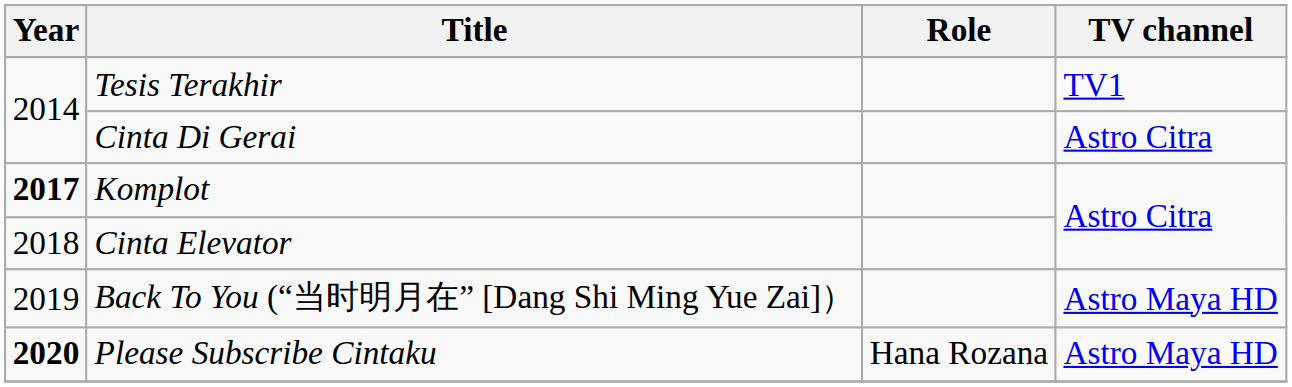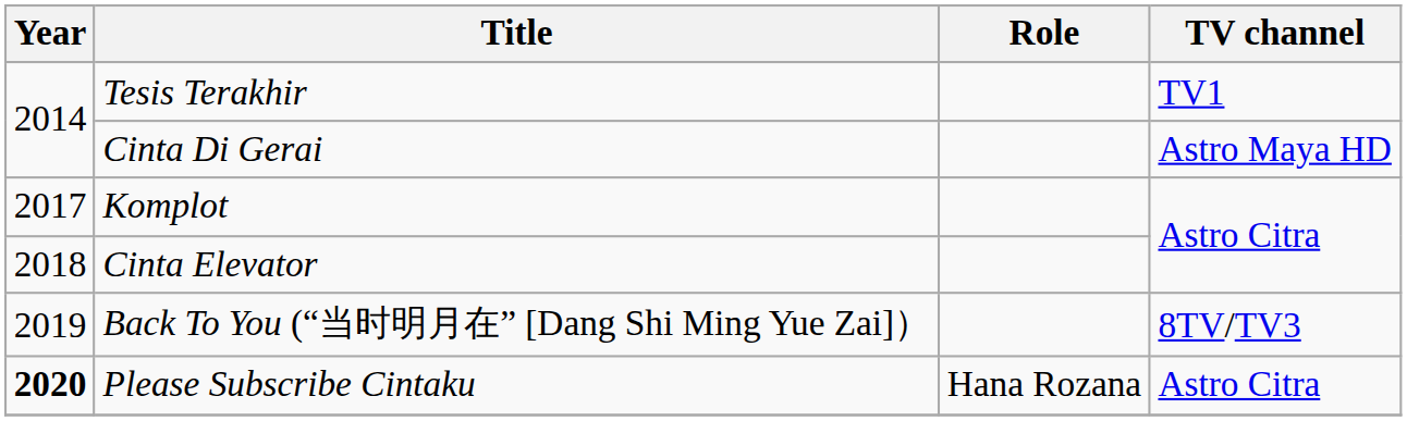 <table class="wikitable">
 <tr>
 <th>Year</th>
 <th>Title</th>
 <th>Role</th>
 <th>TV channel</th>
 </tr>
 <tr>
 <td rowspan="2">2014</td>
 <td><em>Tesis Terakhir</em></td>
 <td></td>
 <td><a href='#'>TV1</a></td>
 </tr>
 <tr>
 <td><em>Cinta Di Gerai</em></td>
 <td></td>
-<td><a href='#'>Astro Citra</a></td>
+<td><a href='#'>Astro Maya HD</a></td>
 </tr>
 <tr>
-<td><strong>2017</strong></td>
+<td>2017</td>
 <td><em>Komplot</em></td>
 <td></td>
 <td rowspan="2"><a href='#'>Astro Citra</a></td>
 </tr>
 <tr>
 <td>2018</td>
 <td><em>Cinta Elevator</em></td>
 <td></td>
 </tr>
 <tr>
 <td>2019</td>
 <td><em>Back To You</em> (“当时明月在” [Dang Shi Ming Yue Zai]）</td>
 <td></td>
-<td><a href='#'>Astro Maya HD</a></td>
+<td><a href='#'>8TV</a>/<a href='#'>TV3</a></td>
 </tr>
 <tr>
 <td><strong>2020</strong></td>
 <td><em>Please Subscribe Cintaku</em></td>
 <td>Hana Rozana</td>
-<td><a href='#'>Astro Maya HD</a></td>
+<td><a href='#'>Astro Citra</a></td>
 </tr>
 <tr>
 </tr>
 </table>
